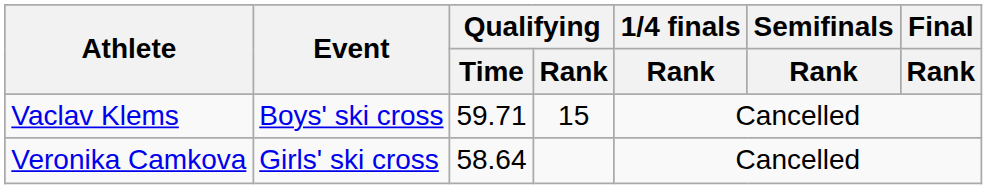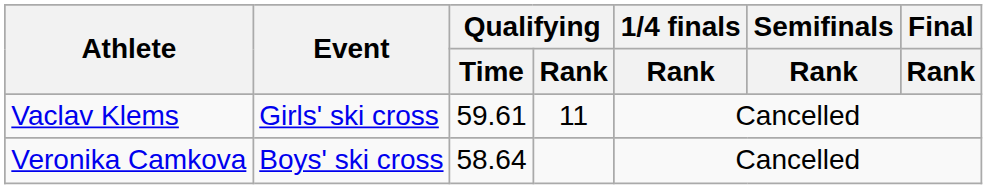 <table class="wikitable">
 <tr>
 <th rowspan="2">Athlete</th>
 <th rowspan="2">Event</th>
 <th colspan="2">Qualifying</th>
 <th colspan="1">1/4 finals</th>
 <th colspan="1">Semifinals</th>
 <th colspan="1">Final</th>
 </tr>
 <tr>
 <th>Time</th>
 <th>Rank</th>
 <th>Rank</th>
 <th>Rank</th>
 <th>Rank</th>
 </tr>
 <tr>
 <td><a href='#'>Vaclav Klems</a></td>
-<td><a href='#'>Boys' ski cross</a></td>
-<td align="center">59.71</td>
-<td align="center">15</td>
+<td><a href='#'>Girls' ski cross</a></td>
+<td align="center">59.61</td>
+<td align="center">11</td>
 <td align="center" colspan=3>Cancelled</td>
 </tr>
 <tr>
 <td><a href='#'>Veronika Camkova</a></td>
-<td><a href='#'>Girls' ski cross</a></td>
+<td><a href='#'>Boys' ski cross</a></td>
 <td align="center">58.64</td>
 <td align="center"></td>
 <td align="center" colspan=3>Cancelled</td>
 </tr>
 </table>
